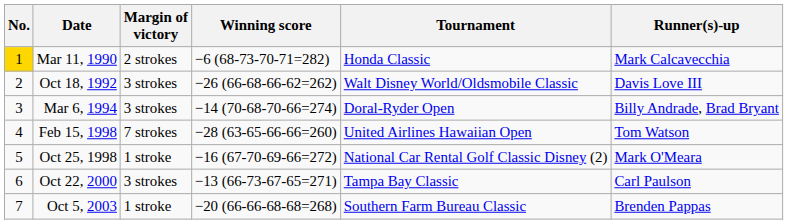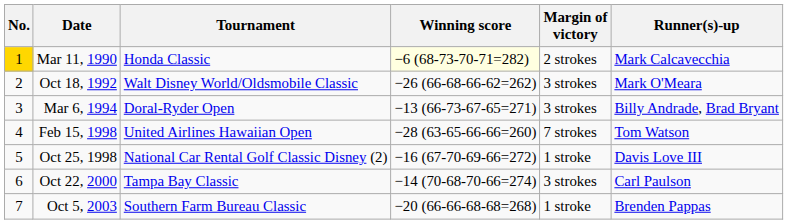 <table class="wikitable" style="font-size:95%;">
 <tr>
 <th>No.</th>
 <th>Date</th>
+<th>Tournament</th>
+<th>Winning score</th>
 <th>Margin of<br>victory</th>
-<th>Winning score</th>
-<th>Tournament</th>
 <th>Runner(s)-up</th>
 </tr>
 <tr>
 <td align=center style="background: gold;">1</td>
 <td align=right>Mar 11, <a href='#'>1990</a></td>
+<td><a href='#'>Honda Classic</a></td>
+<td style="background: lightyellow;">−6 (68-73-70-71=282)</td>
 <td>2 strokes</td>
-<td>−6 (68-73-70-71=282)</td>
-<td><a href='#'>Honda Classic</a></td>
 <td> <a href='#'>Mark Calcavecchia</a></td>
 </tr>
 <tr>
 <td align=center>2</td>
 <td align=right>Oct 18, <a href='#'>1992</a></td>
+<td><a href='#'>Walt Disney World/Oldsmobile Classic</a></td>
+<td>−26 (66-68-66-62=262)</td>
 <td>3 strokes</td>
-<td>−26 (66-68-66-62=262)</td>
-<td><a href='#'>Walt Disney World/Oldsmobile Classic</a></td>
-<td> <a href='#'>Davis Love III</a></td>
+<td> <a href='#'>Mark O'Meara</a></td>
 </tr>
 <tr>
 <td align=center>3</td>
 <td align=right>Mar 6, <a href='#'>1994</a></td>
+<td><a href='#'>Doral-Ryder Open</a></td>
+<td>−13 (66-73-67-65=271)</td>
 <td>3 strokes</td>
-<td>−14 (70-68-70-66=274)</td>
-<td><a href='#'>Doral-Ryder Open</a></td>
 <td> <a href='#'>Billy Andrade</a>,  <a href='#'>Brad Bryant</a></td>
 </tr>
 <tr>
 <td align=center>4</td>
 <td align=right>Feb 15, <a href='#'>1998</a></td>
+<td><a href='#'>United Airlines Hawaiian Open</a></td>
+<td>−28 (63-65-66-66=260)</td>
 <td>7 strokes</td>
-<td>−28 (63-65-66-66=260)</td>
-<td><a href='#'>United Airlines Hawaiian Open</a></td>
 <td> <a href='#'>Tom Watson</a></td>
 </tr>
 <tr>
 <td align=center>5</td>
 <td align=right>Oct 25, 1998</td>
+<td><a href='#'>National Car Rental Golf Classic Disney</a> (2)</td>
+<td>−16 (67-70-69-66=272)</td>
 <td>1 stroke</td>
-<td>−16 (67-70-69-66=272)</td>
-<td><a href='#'>National Car Rental Golf Classic Disney</a> (2)</td>
-<td> <a href='#'>Mark O'Meara</a></td>
+<td> <a href='#'>Davis Love III</a></td>
 </tr>
 <tr>
 <td align=center>6</td>
 <td align=right>Oct 22, <a href='#'>2000</a></td>
+<td><a href='#'>Tampa Bay Classic</a></td>
+<td>−14 (70-68-70-66=274)</td>
 <td>3 strokes</td>
-<td>−13 (66-73-67-65=271)</td>
-<td><a href='#'>Tampa Bay Classic</a></td>
 <td> <a href='#'>Carl Paulson</a></td>
 </tr>
 <tr>
 <td align=center>7</td>
 <td align=right>Oct 5, <a href='#'>2003</a></td>
+<td><a href='#'>Southern Farm Bureau Classic</a></td>
+<td>−20 (66-66-68-68=268)</td>
 <td>1 stroke</td>
-<td>−20 (66-66-68-68=268)</td>
-<td><a href='#'>Southern Farm Bureau Classic</a></td>
 <td> <a href='#'>Brenden Pappas</a></td>
 </tr>
 </table>
